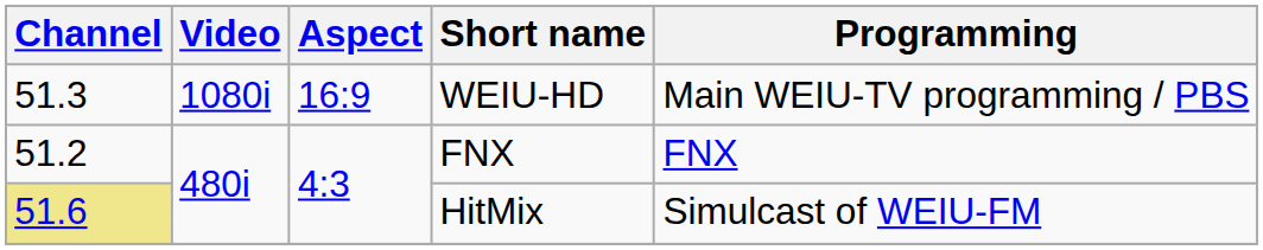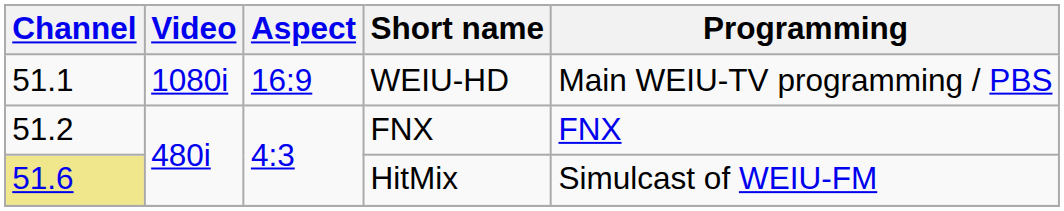 <table class="wikitable">
 <tr>
 <th><a href='#'>Channel</a></th>
 <th><a href='#'>Video</a></th>
 <th><a href='#'>Aspect</a></th>
 <th>Short name</th>
 <th>Programming</th>
 </tr>
 <tr>
-<td>51.3</td>
+<td>51.1</td>
 <td><a href='#'>1080i</a></td>
 <td><a href='#'>16:9</a></td>
 <td>WEIU-HD</td>
 <td>Main WEIU-TV programming / <a href='#'>PBS</a></td>
 </tr>
 <tr>
 <td>51.2</td>
 <td rowspan=2><a href='#'>480i</a></td>
 <td rowspan=2><a href='#'>4:3</a></td>
 <td>FNX</td>
 <td><a href='#'>FNX</a></td>
 </tr>
 <tr>
 <td style="background: khaki;"><a href='#'>51.6</a></td>
 <td>HitMix</td>
 <td>Simulcast of <a href='#'>WEIU-FM</a></td>
 </tr>
 <tr>
 </tr>
 </table>
